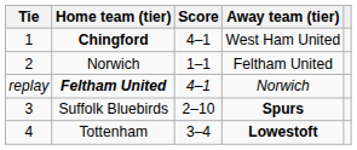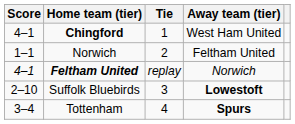 <table class="wikitable" style="text-align:center; font-size:85%">
 <tr>
+<th>Score</th>
+<th>Home team (tier)</th>
 <th>Tie</th>
-<th>Home team (tier)</th>
-<th>Score</th>
 <th>Away team (tier)</th>
 <th></th>
 </tr>
 <tr>
+<td align="center">4–1</td>
+<td><strong>Chingford</strong></td>
 <td align="center">1</td>
-<td><strong>Chingford</strong></td>
-<td align="center">4–1</td>
 <td>West Ham United</td>
 <td></td>
 </tr>
 <tr>
+<td align="center">1–1 </td>
+<td>Norwich</td>
 <td align="center">2</td>
-<td>Norwich</td>
-<td align="center">1–1 </td>
 <td>Feltham United</td>
 <td></td>
 </tr>
 <tr>
+<td align="center"><em>4–1</em></td>
+<td><strong><em>Feltham United</em></strong></td>
 <td align="center"><em>replay</em></td>
-<td><strong><em>Feltham United</em></strong></td>
-<td align="center"><em>4–1</em></td>
 <td><em>Norwich</em></td>
 <td></td>
 </tr>
 <tr>
+<td align="center">2–10</td>
+<td>Suffolk Bluebirds</td>
 <td align="center">3</td>
-<td>Suffolk Bluebirds</td>
-<td align="center">2–10</td>
+<td><strong>Lowestoft</strong></td>
+<td></td>
+</tr>
+<tr>
+<td align="center">3–4</td>
+<td>Tottenham</td>
+<td align="center">4</td>
 <td><strong>Spurs</strong></td>
 <td></td>
 </tr>
-<tr>
-<td align="center">4</td>
-<td>Tottenham</td>
-<td align="center">3–4</td>
-<td><strong>Lowestoft</strong></td>
-<td></td>
-</tr>
 </table>
